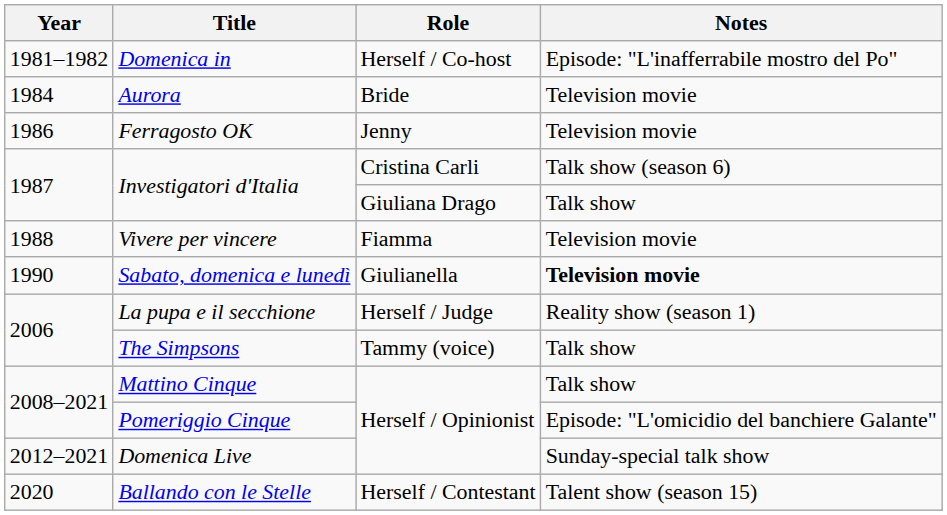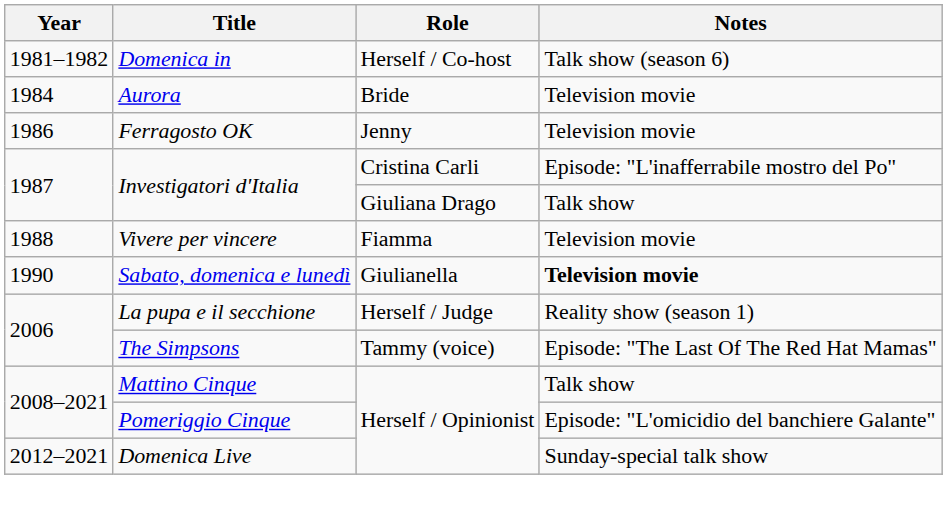 <table class="wikitable" style="font-size: 95%;">
 <tr>
 <th>Year</th>
 <th>Title</th>
 <th>Role</th>
 <th>Notes</th>
 </tr>
 <tr>
 <td>1981–1982</td>
 <td><em><a href='#'>Domenica in</a></em></td>
 <td>Herself / Co-host</td>
-<td>Episode: "L'inafferrabile mostro del Po"</td>
+<td>Talk show (season 6)</td>
 </tr>
 <tr>
 <td>1984</td>
 <td><em><a href='#'>Aurora</a></em></td>
 <td>Bride</td>
 <td>Television movie</td>
 </tr>
 <tr>
 <td>1986</td>
 <td><em>Ferragosto OK</em></td>
 <td>Jenny</td>
 <td>Television movie</td>
 </tr>
 <tr>
 <td rowspan="2">1987</td>
 <td rowspan="2"><em>Investigatori d'Italia</em></td>
 <td>Cristina Carli</td>
-<td>Talk show (season 6)</td>
+<td>Episode: "L'inafferrabile mostro del Po"</td>
 </tr>
 <tr>
 <td>Giuliana Drago</td>
 <td>Talk show</td>
 </tr>
 <tr>
 <td>1988</td>
 <td><em>Vivere per vincere</em></td>
 <td>Fiamma</td>
 <td>Television movie</td>
 </tr>
 <tr>
 <td>1990</td>
 <td><em><a href='#'>Sabato, domenica e lunedì</a></em></td>
 <td>Giulianella</td>
 <td><strong>Television movie</strong></td>
 </tr>
 <tr>
 <td rowspan="2">2006</td>
 <td><em>La pupa e il secchione</em></td>
 <td>Herself / Judge</td>
 <td>Reality show (season 1)</td>
 </tr>
 <tr>
 <td><em><a href='#'>The Simpsons</a></em></td>
 <td>Tammy (voice)</td>
-<td>Talk show</td>
+<td>Episode: "The Last Of The Red Hat Mamas"</td>
 </tr>
 <tr>
 <td rowspan="2">2008–2021</td>
 <td><em><a href='#'>Mattino Cinque</a></em></td>
 <td rowspan="3">Herself / Opinionist</td>
 <td>Talk show</td>
 </tr>
 <tr>
 <td><em><a href='#'>Pomeriggio Cinque</a></em></td>
 <td>Episode: "L'omicidio del banchiere Galante"</td>
 </tr>
 <tr>
 <td>2012–2021</td>
 <td><em>Domenica Live</em></td>
 <td>Sunday-special talk show</td>
 </tr>
-<tr>
-<td>2020</td>
-<td><em><a href='#'>Ballando con le Stelle</a></em></td>
-<td>Herself / Contestant</td>
-<td>Talent show (season 15)</td>
-</tr>
 </table>
